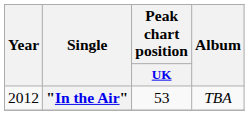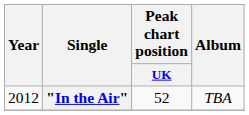 <table class="wikitable plainrowheaders" style="text-align:center;" border="1">
 <tr>
 <th scope="col" rowspan="2">Year</th>
 <th scope="col" rowspan="2">Single</th>
 <th scope="col" colspan="1">Peak chart position</th>
 <th scope="col" rowspan="2">Album</th>
 </tr>
 <tr>
 <th scope="col" style="width:3em;font-size:85%;"><a href='#'>UK</a></th>
 </tr>
 <tr>
 <td>2012</td>
 <th scope="row">"<a href='#'>In the Air</a>"</th>
-<td>53</td>
+<td>52</td>
 <td rowspan="1"><em>TBA</em></td>
 </tr>
 <tr>
 </tr>
 </table>
